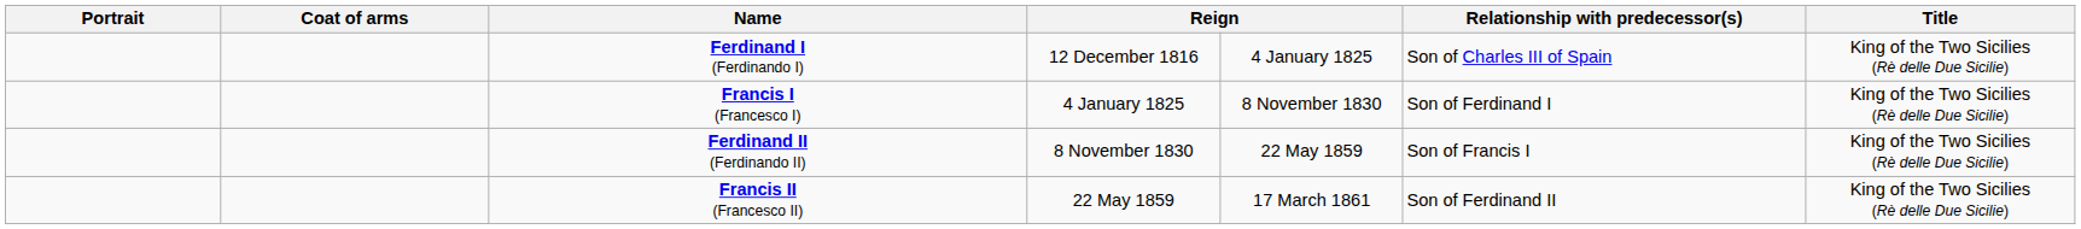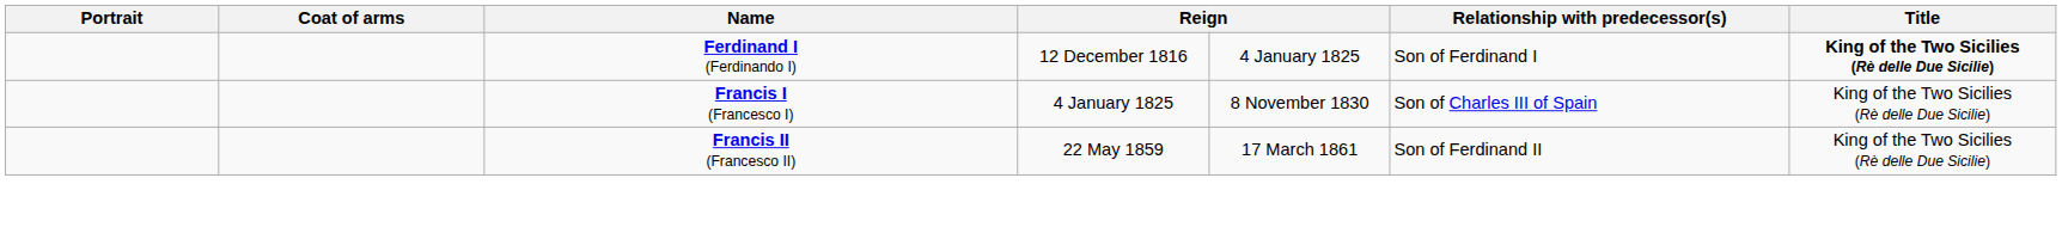 <table width=95% class="wikitable sticky-header">
 <tr>
 <th width=8%>Portrait</th>
 <th width=10%>Coat of arms</th>
 <th width=20%>Name</th>
 <th colspan=2 width=14%>Reign</th>
 <th width=15%>Relationship with predecessor(s)</th>
 <th width=10%>Title</th>
 </tr>
 <tr>
 <td align="center"></td>
 <td align="center"></td>
 <td align="center"><strong><a href='#'>Ferdinand I</a></strong><br><small>(Ferdinando I)</small></td>
 <td align="center">12 December 1816</td>
 <td align="center">4 January 1825</td>
-<td>Son of <a href='#'>Charles III of Spain</a></td>
-<td align="center">King of the Two Sicilies<br><small>(<em>Rè delle Due Sicilie</em>)</small></td>
+<td>Son of Ferdinand I</td>
+<td align="center"><strong>King of the Two Sicilies<br><small>(<em>Rè delle Due Sicilie</em>)</small></strong></td>
 </tr>
 <tr>
 <td align="center"></td>
 <td align="center"></td>
 <td align="center"><strong><a href='#'>Francis I</a></strong><br><small>(Francesco I)</small></td>
 <td align="center">4 January 1825</td>
 <td align="center">8 November 1830</td>
-<td>Son of Ferdinand I</td>
-<td align="center">King of the Two Sicilies<br><small>(<em>Rè delle Due Sicilie</em>)</small></td>
-</tr>
-<tr>
-<td align="center"></td>
-<td align="center"></td>
-<td align="center"><strong><a href='#'>Ferdinand II</a></strong><br><small>(Ferdinando II)</small></td>
-<td align="center">8 November 1830</td>
-<td align="center">22 May 1859</td>
-<td>Son of Francis I</td>
+<td>Son of <a href='#'>Charles III of Spain</a></td>
 <td align="center">King of the Two Sicilies<br><small>(<em>Rè delle Due Sicilie</em>)</small></td>
 </tr>
 <tr>
 <td align="center"></td>
 <td align="center"></td>
 <td align="center"><strong><a href='#'>Francis II</a></strong><br><small>(Francesco II)</small></td>
 <td align="center">22 May 1859</td>
 <td align="center">17 March 1861</td>
 <td>Son of Ferdinand II</td>
 <td align="center">King of the Two Sicilies<br><small>(<em>Rè delle Due Sicilie</em>)</small></td>
 </tr>
 </table>
